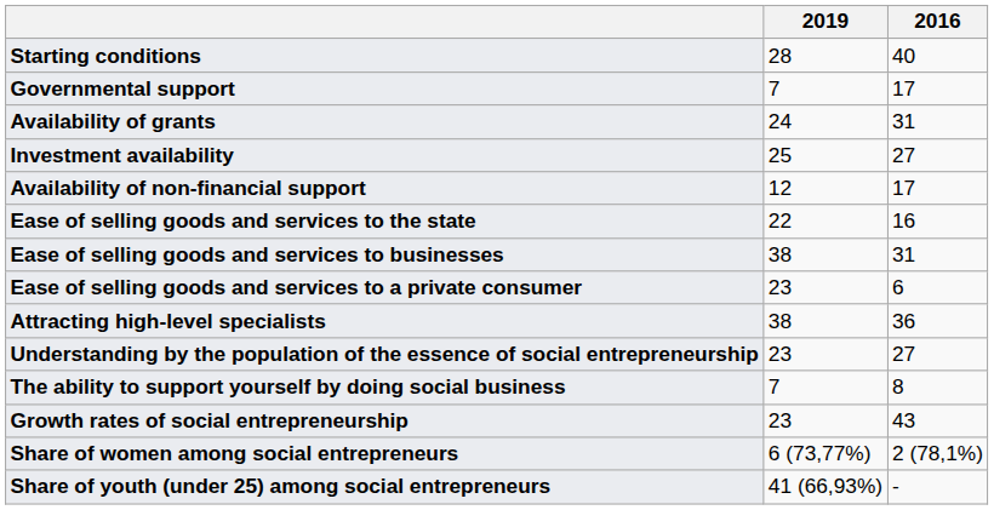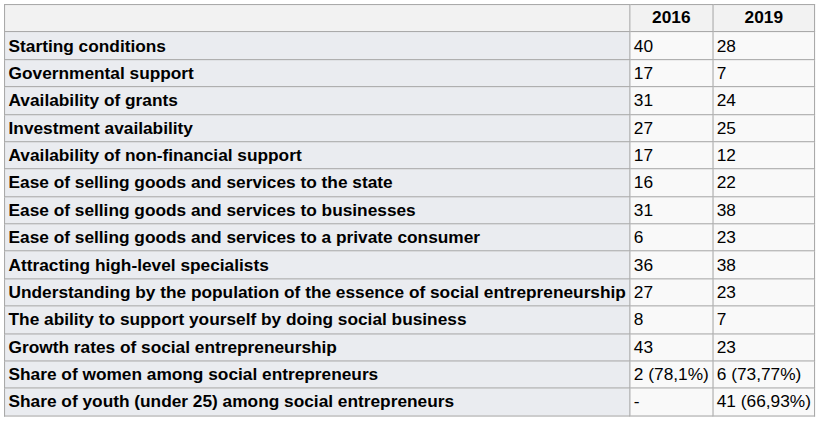 <table class="wikitable">
 <tr>
 <th></th>
+<th>2016</th>
 <th>2019</th>
-<th>2016</th>
 </tr>
 <tr>
 <td style="background:#eaecf0;"><strong>Starting conditions</strong></td>
+<td>40</td>
 <td>28</td>
-<td>40</td>
 </tr>
 <tr>
 <td style="background:#eaecf0;"><strong>Governmental support</strong></td>
+<td>17</td>
 <td>7</td>
-<td>17</td>
 </tr>
 <tr>
 <td style="background:#eaecf0;"><strong>Availability of grants</strong></td>
+<td>31</td>
 <td>24</td>
-<td>31</td>
 </tr>
 <tr>
 <td style="background:#eaecf0;"><strong>Investment availability</strong></td>
+<td>27</td>
 <td>25</td>
-<td>27</td>
 </tr>
 <tr>
 <td style="background:#eaecf0;"><strong>Availability of non-financial support</strong></td>
+<td>17</td>
 <td>12</td>
-<td>17</td>
 </tr>
 <tr>
 <td style="background:#eaecf0;"><strong>Ease of selling goods and services to the state</strong></td>
+<td>16</td>
 <td>22</td>
-<td>16</td>
 </tr>
 <tr>
 <td style="background:#eaecf0;"><strong>Ease of selling goods and services to businesses</strong></td>
+<td>31</td>
 <td>38</td>
-<td>31</td>
 </tr>
 <tr>
 <td style="background:#eaecf0;"><strong>Ease of selling goods and services to a private consumer</strong></td>
+<td>6</td>
 <td>23</td>
-<td>6</td>
 </tr>
 <tr>
 <td style="background:#eaecf0;"><strong>Attracting high-level specialists</strong></td>
+<td>36</td>
 <td>38</td>
-<td>36</td>
 </tr>
 <tr>
 <td style="background:#eaecf0;"><strong>Understanding by the population of the essence of social entrepreneurship</strong></td>
+<td>27</td>
 <td>23</td>
-<td>27</td>
 </tr>
 <tr>
 <td style="background:#eaecf0;"><strong>The ability to support yourself by doing social business</strong></td>
+<td>8</td>
 <td>7</td>
-<td>8</td>
 </tr>
 <tr>
 <td style="background:#eaecf0;"><strong>Growth rates of social entrepreneurship</strong></td>
+<td>43</td>
 <td>23</td>
-<td>43</td>
 </tr>
 <tr>
 <td style="background:#eaecf0;"><strong>Share of women among social entrepreneurs</strong></td>
+<td>2 (78,1%)</td>
 <td>6 (73,77%)</td>
-<td>2 (78,1%)</td>
 </tr>
 <tr>
 <td style="background:#eaecf0;"><strong>Share of youth (under 25) among social entrepreneurs</strong></td>
+<td>-</td>
 <td>41 (66,93%)</td>
-<td>-</td>
 </tr>
 </table>
